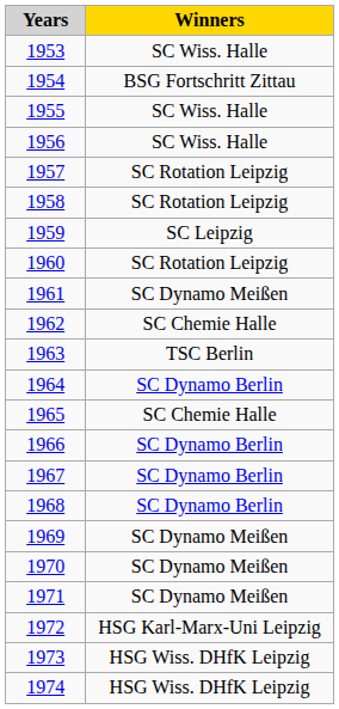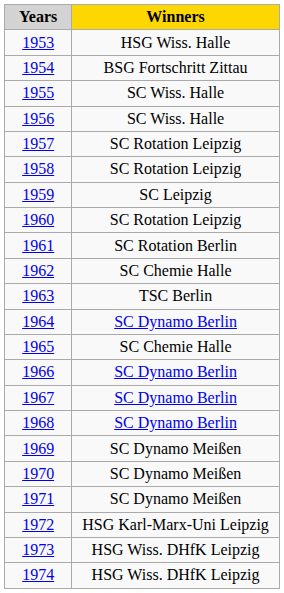 <table class="wikitable">
 <tr>
 <th width=60; style="background:#d3d3d3">Years</th>
 <th width=200; style="background:gold">Winners</th>
 </tr>
 <tr align=center>
 <td><a href='#'>1953</a></td>
-<td>SC Wiss. Halle</td>
+<td>HSG Wiss. Halle</td>
 </tr>
 <tr align=center>
 <td><a href='#'>1954</a></td>
 <td>BSG Fortschritt Zittau</td>
 </tr>
 <tr align=center>
 <td><a href='#'>1955</a></td>
 <td>SC Wiss. Halle</td>
 </tr>
 <tr align=center>
 <td><a href='#'>1956</a></td>
 <td>SC Wiss. Halle</td>
 </tr>
 <tr align=center>
 <td><a href='#'>1957</a></td>
 <td>SC Rotation Leipzig</td>
 </tr>
 <tr align=center>
 <td><a href='#'>1958</a></td>
 <td>SC Rotation Leipzig</td>
 </tr>
 <tr align=center>
 <td><a href='#'>1959</a></td>
 <td>SC Leipzig</td>
 </tr>
 <tr align=center>
 <td><a href='#'>1960</a></td>
 <td>SC Rotation Leipzig</td>
 </tr>
 <tr align=center>
 <td><a href='#'>1961</a></td>
-<td>SC Dynamo Meißen</td>
+<td>SC Rotation Berlin</td>
 </tr>
 <tr align=center>
 <td><a href='#'>1962</a></td>
 <td>SC Chemie Halle</td>
 </tr>
 <tr align=center>
 <td><a href='#'>1963</a></td>
 <td>TSC Berlin</td>
 </tr>
 <tr align=center>
 <td><a href='#'>1964</a></td>
 <td><a href='#'>SC Dynamo Berlin</a></td>
 </tr>
 <tr align=center>
 <td><a href='#'>1965</a></td>
 <td>SC Chemie Halle</td>
 </tr>
 <tr align=center>
 <td><a href='#'>1966</a></td>
 <td><a href='#'>SC Dynamo Berlin</a></td>
 </tr>
 <tr align=center>
 <td><a href='#'>1967</a></td>
 <td><a href='#'>SC Dynamo Berlin</a></td>
 </tr>
 <tr align=center>
 <td><a href='#'>1968</a></td>
 <td><a href='#'>SC Dynamo Berlin</a></td>
 </tr>
 <tr align=center>
 <td><a href='#'>1969</a></td>
 <td>SC Dynamo Meißen</td>
 </tr>
 <tr align=center>
 <td><a href='#'>1970</a></td>
 <td>SC Dynamo Meißen</td>
 </tr>
 <tr align=center>
 <td><a href='#'>1971</a></td>
 <td>SC Dynamo Meißen</td>
 </tr>
 <tr align=center>
 <td><a href='#'>1972</a></td>
 <td>HSG Karl-Marx-Uni Leipzig</td>
 </tr>
 <tr align=center>
 <td><a href='#'>1973</a></td>
 <td>HSG Wiss. DHfK Leipzig</td>
 </tr>
 <tr align=center>
 <td><a href='#'>1974</a></td>
 <td>HSG Wiss. DHfK Leipzig</td>
 </tr>
 </table>
